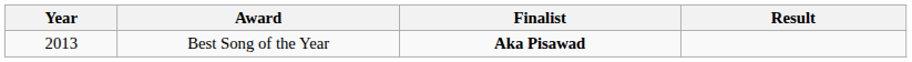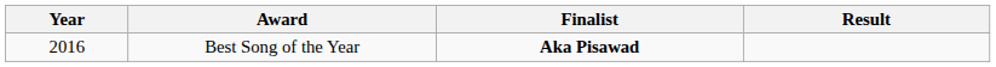 <table class="wikitable" width="70%">
 <tr align="center">
 <th width="10%">Year</th>
 <th width="25%">Award</th>
 <th width="25%">Finalist</th>
 <th width="20%">Result</th>
 </tr>
 <tr align="center">
-<td>2013</td>
+<td>2016</td>
 <td>Best Song of the Year</td>
 <td><strong>Aka Pisawad</strong></td>
 <td></td>
 </tr>
 </table>
